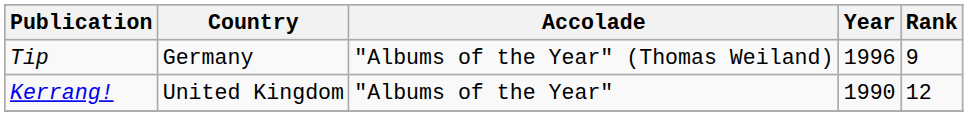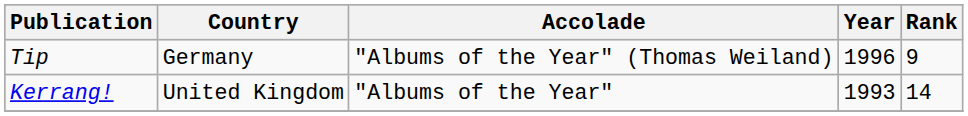 <table class="wikitable">
 <tr>
 <th>Publication</th>
 <th>Country</th>
 <th>Accolade</th>
 <th>Year</th>
 <th>Rank</th>
 </tr>
 <tr>
 <td><em>Tip</em></td>
 <td>Germany</td>
 <td>"Albums of the Year" (Thomas Weiland)</td>
 <td>1996</td>
 <td>9</td>
 </tr>
 <tr>
 <td><em><a href='#'>Kerrang!</a></em></td>
 <td>United Kingdom</td>
 <td>"Albums of the Year"</td>
-<td>1990</td>
-<td>12</td>
+<td>1993</td>
+<td>14</td>
 </tr>
 <tr>
 </tr>
 </table>
